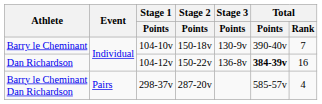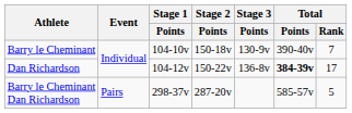 <table class="wikitable" style="font-size:90%;">
 <tr>
 <th rowspan=2>Athlete</th>
 <th rowspan=2>Event</th>
 <th>Stage 1</th>
 <th>Stage 2</th>
 <th>Stage 3</th>
 <th colspan=2>Total</th>
 </tr>
 <tr style="font-size:95%">
 <th>Points</th>
 <th>Points</th>
 <th>Points</th>
 <th>Points</th>
 <th>Rank</th>
 </tr>
 <tr align=center>
 <td align=left><a href='#'>Barry le Cheminant</a></td>
 <td style="text-align:left;" rowspan="2"><a href='#'>Individual</a></td>
 <td>104-10v</td>
 <td>150-18v</td>
 <td>130-9v</td>
 <td>390-40v</td>
 <td>7</td>
 </tr>
 <tr align=center>
 <td align=left><a href='#'>Dan Richardson</a></td>
 <td>104-12v</td>
 <td>150-22v</td>
 <td>136-8v</td>
 <td><strong>384-39v</strong></td>
-<td>16</td>
+<td>17</td>
 </tr>
 <tr align=center>
 <td align=left><a href='#'>Barry le Cheminant</a><br><a href='#'>Dan Richardson</a></td>
 <td align=left><a href='#'>Pairs</a></td>
 <td>298-37v</td>
 <td>287-20v</td>
 <td></td>
 <td>585-57v</td>
-<td>4</td>
+<td>5</td>
 </tr>
 </table>
